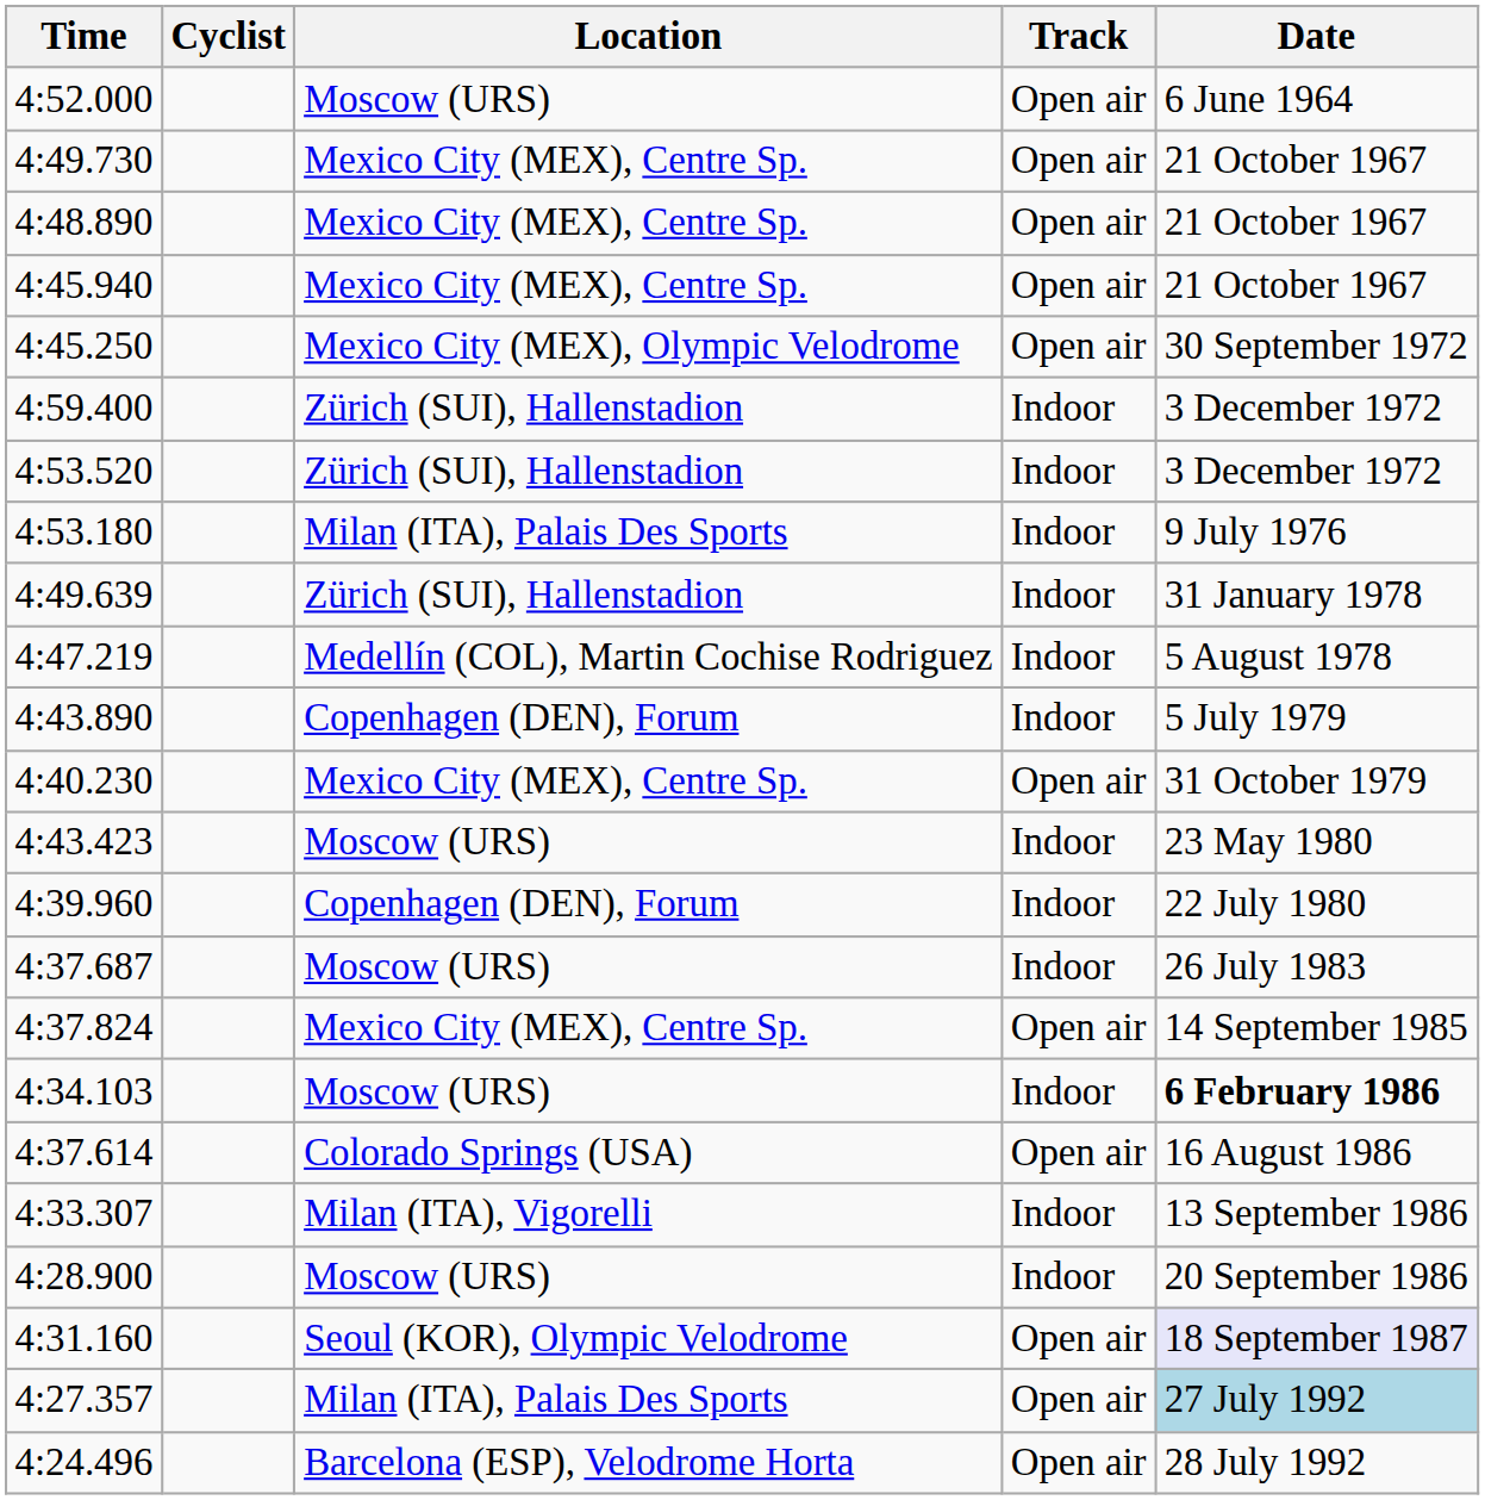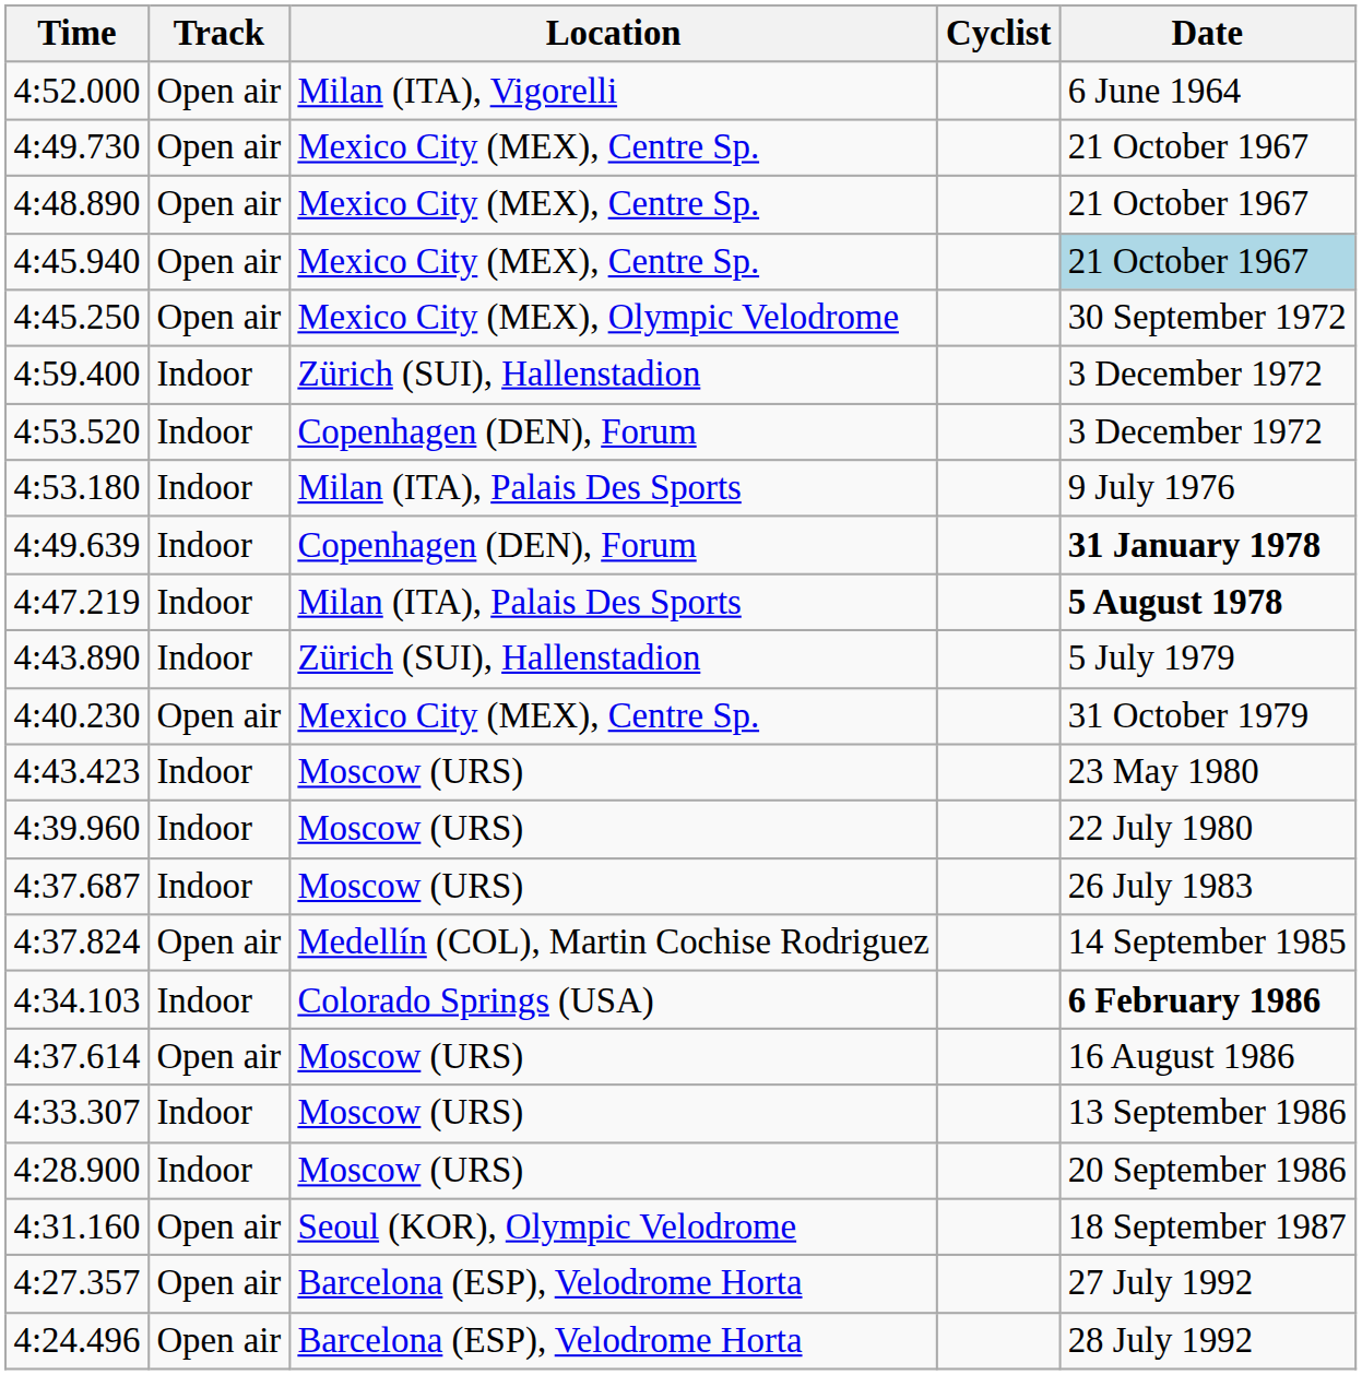 <table class="wikitable">
 <tr align="left">
 <th>Time</th>
+<th>Track</th>
+<th>Location</th>
 <th>Cyclist</th>
-<th>Location</th>
-<th>Track</th>
 <th>Date</th>
 </tr>
 <tr>
 <td>4:52.000</td>
+<td>Open air</td>
+<td><a href='#'>Milan</a> (ITA), <a href='#'>Vigorelli</a></td>
 <td></td>
-<td><a href='#'>Moscow</a> (URS)</td>
-<td>Open air</td>
 <td>6 June 1964</td>
 </tr>
 <tr>
 <td>4:49.730</td>
+<td>Open air</td>
+<td><a href='#'>Mexico City</a> (MEX), <a href='#'>Centre Sp.</a></td>
 <td></td>
-<td><a href='#'>Mexico City</a> (MEX), <a href='#'>Centre Sp.</a></td>
-<td>Open air</td>
 <td>21 October 1967</td>
 </tr>
 <tr>
 <td>4:48.890</td>
+<td>Open air</td>
+<td><a href='#'>Mexico City</a> (MEX), <a href='#'>Centre Sp.</a></td>
 <td></td>
-<td><a href='#'>Mexico City</a> (MEX), <a href='#'>Centre Sp.</a></td>
-<td>Open air</td>
 <td>21 October 1967</td>
 </tr>
 <tr>
 <td>4:45.940</td>
+<td>Open air</td>
+<td><a href='#'>Mexico City</a> (MEX), <a href='#'>Centre Sp.</a></td>
 <td></td>
-<td><a href='#'>Mexico City</a> (MEX), <a href='#'>Centre Sp.</a></td>
-<td>Open air</td>
-<td>21 October 1967</td>
+<td style="background: lightblue;">21 October 1967</td>
 </tr>
 <tr>
 <td>4:45.250</td>
+<td>Open air</td>
+<td><a href='#'>Mexico City</a> (MEX), <a href='#'>Olympic Velodrome</a></td>
 <td></td>
-<td><a href='#'>Mexico City</a> (MEX), <a href='#'>Olympic Velodrome</a></td>
-<td>Open air</td>
 <td>30 September 1972</td>
 </tr>
 <tr>
 <td>4:59.400</td>
+<td>Indoor</td>
+<td><a href='#'>Zürich</a> (SUI), <a href='#'>Hallenstadion</a></td>
 <td></td>
-<td><a href='#'>Zürich</a> (SUI), <a href='#'>Hallenstadion</a></td>
-<td>Indoor</td>
 <td>3 December 1972</td>
 </tr>
 <tr>
 <td>4:53.520</td>
+<td>Indoor</td>
+<td><a href='#'>Copenhagen</a> (DEN), <a href='#'>Forum</a></td>
 <td></td>
-<td><a href='#'>Zürich</a> (SUI), <a href='#'>Hallenstadion</a></td>
-<td>Indoor</td>
 <td>3 December 1972</td>
 </tr>
 <tr>
 <td>4:53.180</td>
+<td>Indoor</td>
+<td><a href='#'>Milan</a> (ITA), <a href='#'>Palais Des Sports</a></td>
 <td></td>
-<td><a href='#'>Milan</a> (ITA), <a href='#'>Palais Des Sports</a></td>
-<td>Indoor</td>
 <td>9 July 1976</td>
 </tr>
 <tr>
 <td>4:49.639</td>
+<td>Indoor</td>
+<td><a href='#'>Copenhagen</a> (DEN), <a href='#'>Forum</a></td>
 <td></td>
-<td><a href='#'>Zürich</a> (SUI), <a href='#'>Hallenstadion</a></td>
-<td>Indoor</td>
-<td>31 January 1978</td>
+<td><strong>31 January 1978</strong></td>
 </tr>
 <tr>
 <td>4:47.219</td>
+<td>Indoor</td>
+<td><a href='#'>Milan</a> (ITA), <a href='#'>Palais Des Sports</a></td>
 <td></td>
-<td><a href='#'>Medellín</a> (COL), Martin Cochise Rodriguez</td>
-<td>Indoor</td>
-<td>5 August 1978</td>
+<td><strong>5 August 1978</strong></td>
 </tr>
 <tr>
 <td>4:43.890</td>
+<td>Indoor</td>
+<td><a href='#'>Zürich</a> (SUI), <a href='#'>Hallenstadion</a></td>
 <td></td>
-<td><a href='#'>Copenhagen</a> (DEN), <a href='#'>Forum</a></td>
-<td>Indoor</td>
 <td>5 July 1979</td>
 </tr>
 <tr>
 <td>4:40.230</td>
+<td>Open air</td>
+<td><a href='#'>Mexico City</a> (MEX), <a href='#'>Centre Sp.</a></td>
 <td></td>
-<td><a href='#'>Mexico City</a> (MEX), <a href='#'>Centre Sp.</a></td>
-<td>Open air</td>
 <td>31 October 1979</td>
 </tr>
 <tr>
 <td>4:43.423</td>
+<td>Indoor</td>
+<td><a href='#'>Moscow</a> (URS)</td>
 <td></td>
-<td><a href='#'>Moscow</a> (URS)</td>
-<td>Indoor</td>
 <td>23 May 1980</td>
 </tr>
 <tr>
 <td>4:39.960</td>
+<td>Indoor</td>
+<td><a href='#'>Moscow</a> (URS)</td>
 <td></td>
-<td><a href='#'>Copenhagen</a> (DEN), <a href='#'>Forum</a></td>
-<td>Indoor</td>
 <td>22 July 1980</td>
 </tr>
 <tr>
 <td>4:37.687</td>
+<td>Indoor</td>
+<td><a href='#'>Moscow</a> (URS)</td>
 <td></td>
-<td><a href='#'>Moscow</a> (URS)</td>
-<td>Indoor</td>
 <td>26 July 1983</td>
 </tr>
 <tr>
 <td>4:37.824</td>
+<td>Open air</td>
+<td><a href='#'>Medellín</a> (COL), Martin Cochise Rodriguez</td>
 <td></td>
-<td><a href='#'>Mexico City</a> (MEX), <a href='#'>Centre Sp.</a></td>
-<td>Open air</td>
 <td>14 September 1985</td>
 </tr>
 <tr>
 <td>4:34.103</td>
+<td>Indoor</td>
+<td><a href='#'>Colorado Springs</a> (USA)</td>
 <td></td>
-<td><a href='#'>Moscow</a> (URS)</td>
-<td>Indoor</td>
 <td><strong>6 February 1986</strong></td>
 </tr>
 <tr>
 <td>4:37.614</td>
+<td>Open air</td>
+<td><a href='#'>Moscow</a> (URS)</td>
 <td></td>
-<td><a href='#'>Colorado Springs</a> (USA)</td>
-<td>Open air</td>
 <td>16 August 1986</td>
 </tr>
 <tr>
 <td>4:33.307</td>
+<td>Indoor</td>
+<td><a href='#'>Moscow</a> (URS)</td>
 <td></td>
-<td><a href='#'>Milan</a> (ITA), <a href='#'>Vigorelli</a></td>
-<td>Indoor</td>
 <td>13 September 1986</td>
 </tr>
 <tr>
 <td>4:28.900</td>
+<td>Indoor</td>
+<td><a href='#'>Moscow</a> (URS)</td>
 <td></td>
-<td><a href='#'>Moscow</a> (URS)</td>
-<td>Indoor</td>
 <td>20 September 1986</td>
 </tr>
 <tr>
 <td>4:31.160</td>
+<td>Open air</td>
+<td><a href='#'>Seoul</a> (KOR), <a href='#'>Olympic Velodrome</a></td>
 <td></td>
-<td><a href='#'>Seoul</a> (KOR), <a href='#'>Olympic Velodrome</a></td>
-<td>Open air</td>
-<td style="background: lavender;">18 September 1987</td>
+<td>18 September 1987</td>
 </tr>
 <tr>
 <td>4:27.357</td>
+<td>Open air</td>
+<td><a href='#'>Barcelona</a> (ESP), <a href='#'>Velodrome Horta</a></td>
 <td></td>
-<td><a href='#'>Milan</a> (ITA), <a href='#'>Palais Des Sports</a></td>
-<td>Open air</td>
-<td style="background: lightblue;">27 July 1992</td>
+<td>27 July 1992</td>
 </tr>
 <tr>
 <td>4:24.496</td>
+<td>Open air</td>
+<td><a href='#'>Barcelona</a> (ESP), <a href='#'>Velodrome Horta</a></td>
 <td></td>
-<td><a href='#'>Barcelona</a> (ESP), <a href='#'>Velodrome Horta</a></td>
-<td>Open air</td>
 <td>28 July 1992</td>
 </tr>
 </table>
